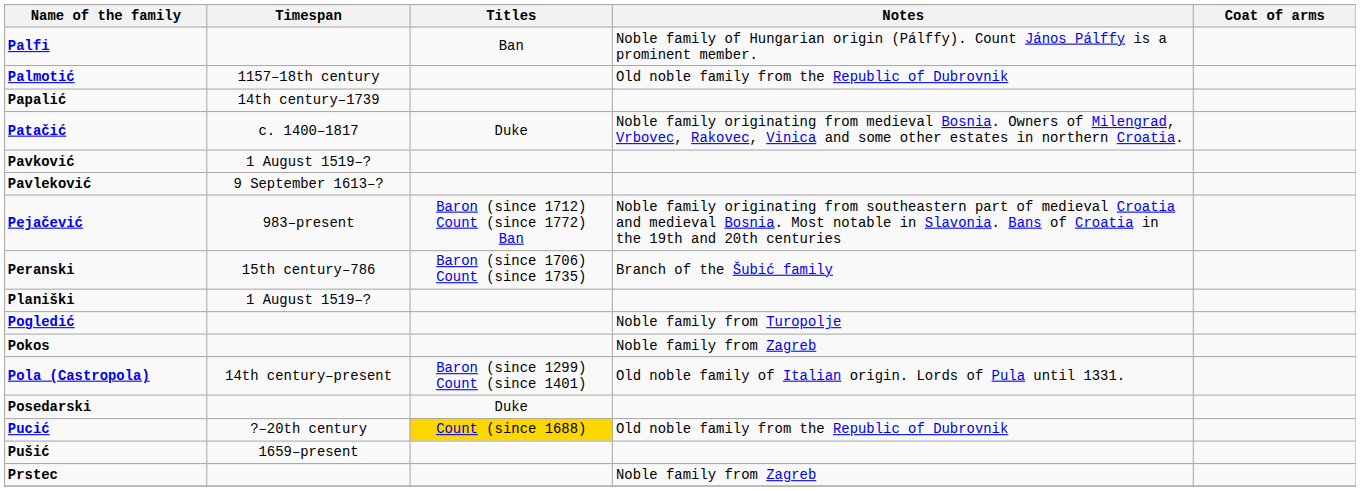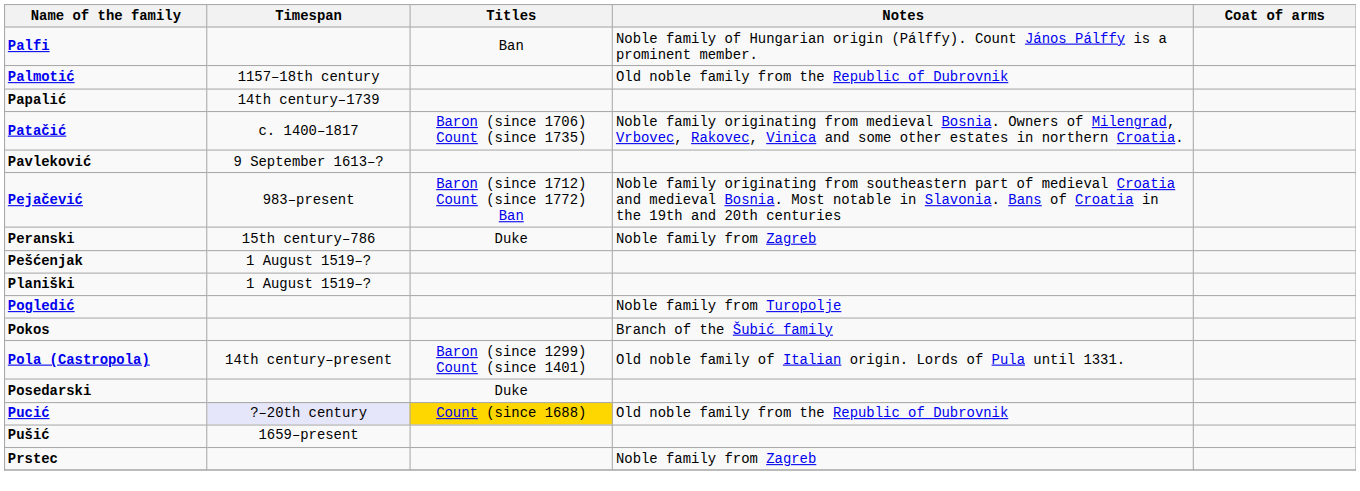 <table class="wikitable" style="text-align:center" width=100%>
 <tr>
 <th bgcolor="silver" ! width="15%">Name of the family</th>
 <th bgcolor="silver" ! width="15%">Timespan</th>
 <th bgcolor="silver" ! width="15%">Titles</th>
 <th bgcolor="silver" ! width="43%">Notes</th>
 <th bgcolor="silver" ! width="12%">Coat of arms</th>
 </tr>
 <tr>
 <td align="left"><a href='#'><strong>Palfi</strong></a></td>
 <td></td>
 <td>Ban</td>
 <td align="left">Noble family of Hungarian origin (Pálffy). Count <a href='#'>János Pálffy</a> is a prominent member.</td>
 <td></td>
 </tr>
 <tr>
 <td align="left"><strong><a href='#'>Palmotić</a></strong></td>
 <td align="center">1157–18th century</td>
 <td align="center"></td>
 <td align="left">Old noble family from the <a href='#'>Republic of Dubrovnik</a></td>
 <td align="center"></td>
 </tr>
 <tr>
 <td align="left"><strong>Papalić</strong></td>
 <td>14th century–1739</td>
 <td></td>
 <td></td>
 <td></td>
 </tr>
 <tr>
 <td align="left"><a href='#'><strong>Patačić</strong></a></td>
 <td align="center">c. 1400–1817</td>
-<td>Duke</td>
+<td align="center"><a href='#'>Baron</a> (since 1706)<br><a href='#'>Count</a> (since 1735)</td>
 <td align="left">Noble family originating from medieval <a href='#'>Bosnia</a>. Owners of <a href='#'>Milengrad</a>, <a href='#'>Vrbovec</a>, <a href='#'>Rakovec</a>, <a href='#'>Vinica</a> and some other estates in northern <a href='#'>Croatia</a>.</td>
 <td align="center"></td>
-</tr>
-<tr>
-<td align="left"><strong>Pavković</strong></td>
-<td>1 August 1519–?</td>
-<td></td>
-<td></td>
-<td></td>
 </tr>
 <tr>
 <td align="left"><strong>Pavleković</strong></td>
 <td>9 September 1613–?</td>
 <td></td>
 <td></td>
 <td></td>
 </tr>
 <tr>
 <td align="left"><strong><a href='#'>Pejačević</a></strong></td>
 <td>983–present</td>
 <td align="center"><a href='#'>Baron</a> (since 1712)<br><a href='#'>Count</a> (since 1772)<br><a href='#'>Ban</a></td>
 <td align="left">Noble family originating from southeastern part of medieval <a href='#'>Croatia</a> and medieval <a href='#'>Bosnia</a>. Most notable in <a href='#'>Slavonia</a>. <a href='#'>Bans</a> of <a href='#'>Croatia</a> in the 19th and 20th centuries</td>
 <td align="center"></td>
 </tr>
 <tr>
 <td align="left"><strong>Peranski</strong></td>
 <td>15th century–786</td>
-<td align="center"><a href='#'>Baron</a> (since 1706)<br><a href='#'>Count</a> (since 1735)</td>
-<td align="left">Branch of the <a href='#'>Šubić family</a></td>
+<td>Duke</td>
+<td align="left">Noble family from <a href='#'>Zagreb</a></td>
+<td></td>
+</tr>
+<tr>
+<td align="left"><strong>Pešćenjak</strong></td>
+<td>1 August 1519–?</td>
+<td></td>
+<td></td>
 <td></td>
 </tr>
 <tr>
 <td align="left"><strong>Planiški</strong></td>
 <td>1 August 1519–?</td>
 <td></td>
 <td></td>
 <td></td>
 </tr>
 <tr>
 <td align="left"><a href='#'><strong>Pogledić</strong></a></td>
 <td></td>
 <td></td>
 <td align="left">Noble family from <a href='#'>Turopolje</a></td>
 <td></td>
 </tr>
 <tr>
 <td align="left"><strong>Pokos</strong></td>
 <td></td>
 <td></td>
-<td align="left">Noble family from <a href='#'>Zagreb</a></td>
+<td align="left">Branch of the <a href='#'>Šubić family</a></td>
 <td></td>
 </tr>
 <tr>
 <td align="left"><a href='#'><strong>Pola (Castropola)</strong></a></td>
 <td align="center">14th century–present</td>
 <td><a href='#'>Baron</a> (since 1299)<br><a href='#'>Count</a> (since 1401)</td>
 <td align="left">Old noble family of <a href='#'>Italian</a> origin. Lords of <a href='#'>Pula</a> until 1331.</td>
 <td></td>
 </tr>
 <tr>
 <td align="left"><strong>Posedarski</strong></td>
 <td></td>
 <td>Duke</td>
 <td></td>
 <td></td>
 </tr>
 <tr>
 <td align="left"><a href='#'><strong>Pucić</strong></a></td>
-<td>?–20th century</td>
+<td style="background: lavender;">?–20th century</td>
 <td style="background: gold;"><a href='#'>Count</a> (since 1688)</td>
 <td align="left">Old noble family from the <a href='#'>Republic of Dubrovnik</a></td>
 <td></td>
 </tr>
 <tr>
 <td align="left"><strong>Pušić</strong></td>
 <td>1659–present</td>
 <td></td>
 <td></td>
 <td></td>
 </tr>
 <tr>
 <td align="left"><strong>Prstec</strong></td>
 <td></td>
 <td></td>
 <td align="left">Noble family from <a href='#'>Zagreb</a></td>
 <td></td>
 </tr>
 <tr>
 </tr>
 </table>
